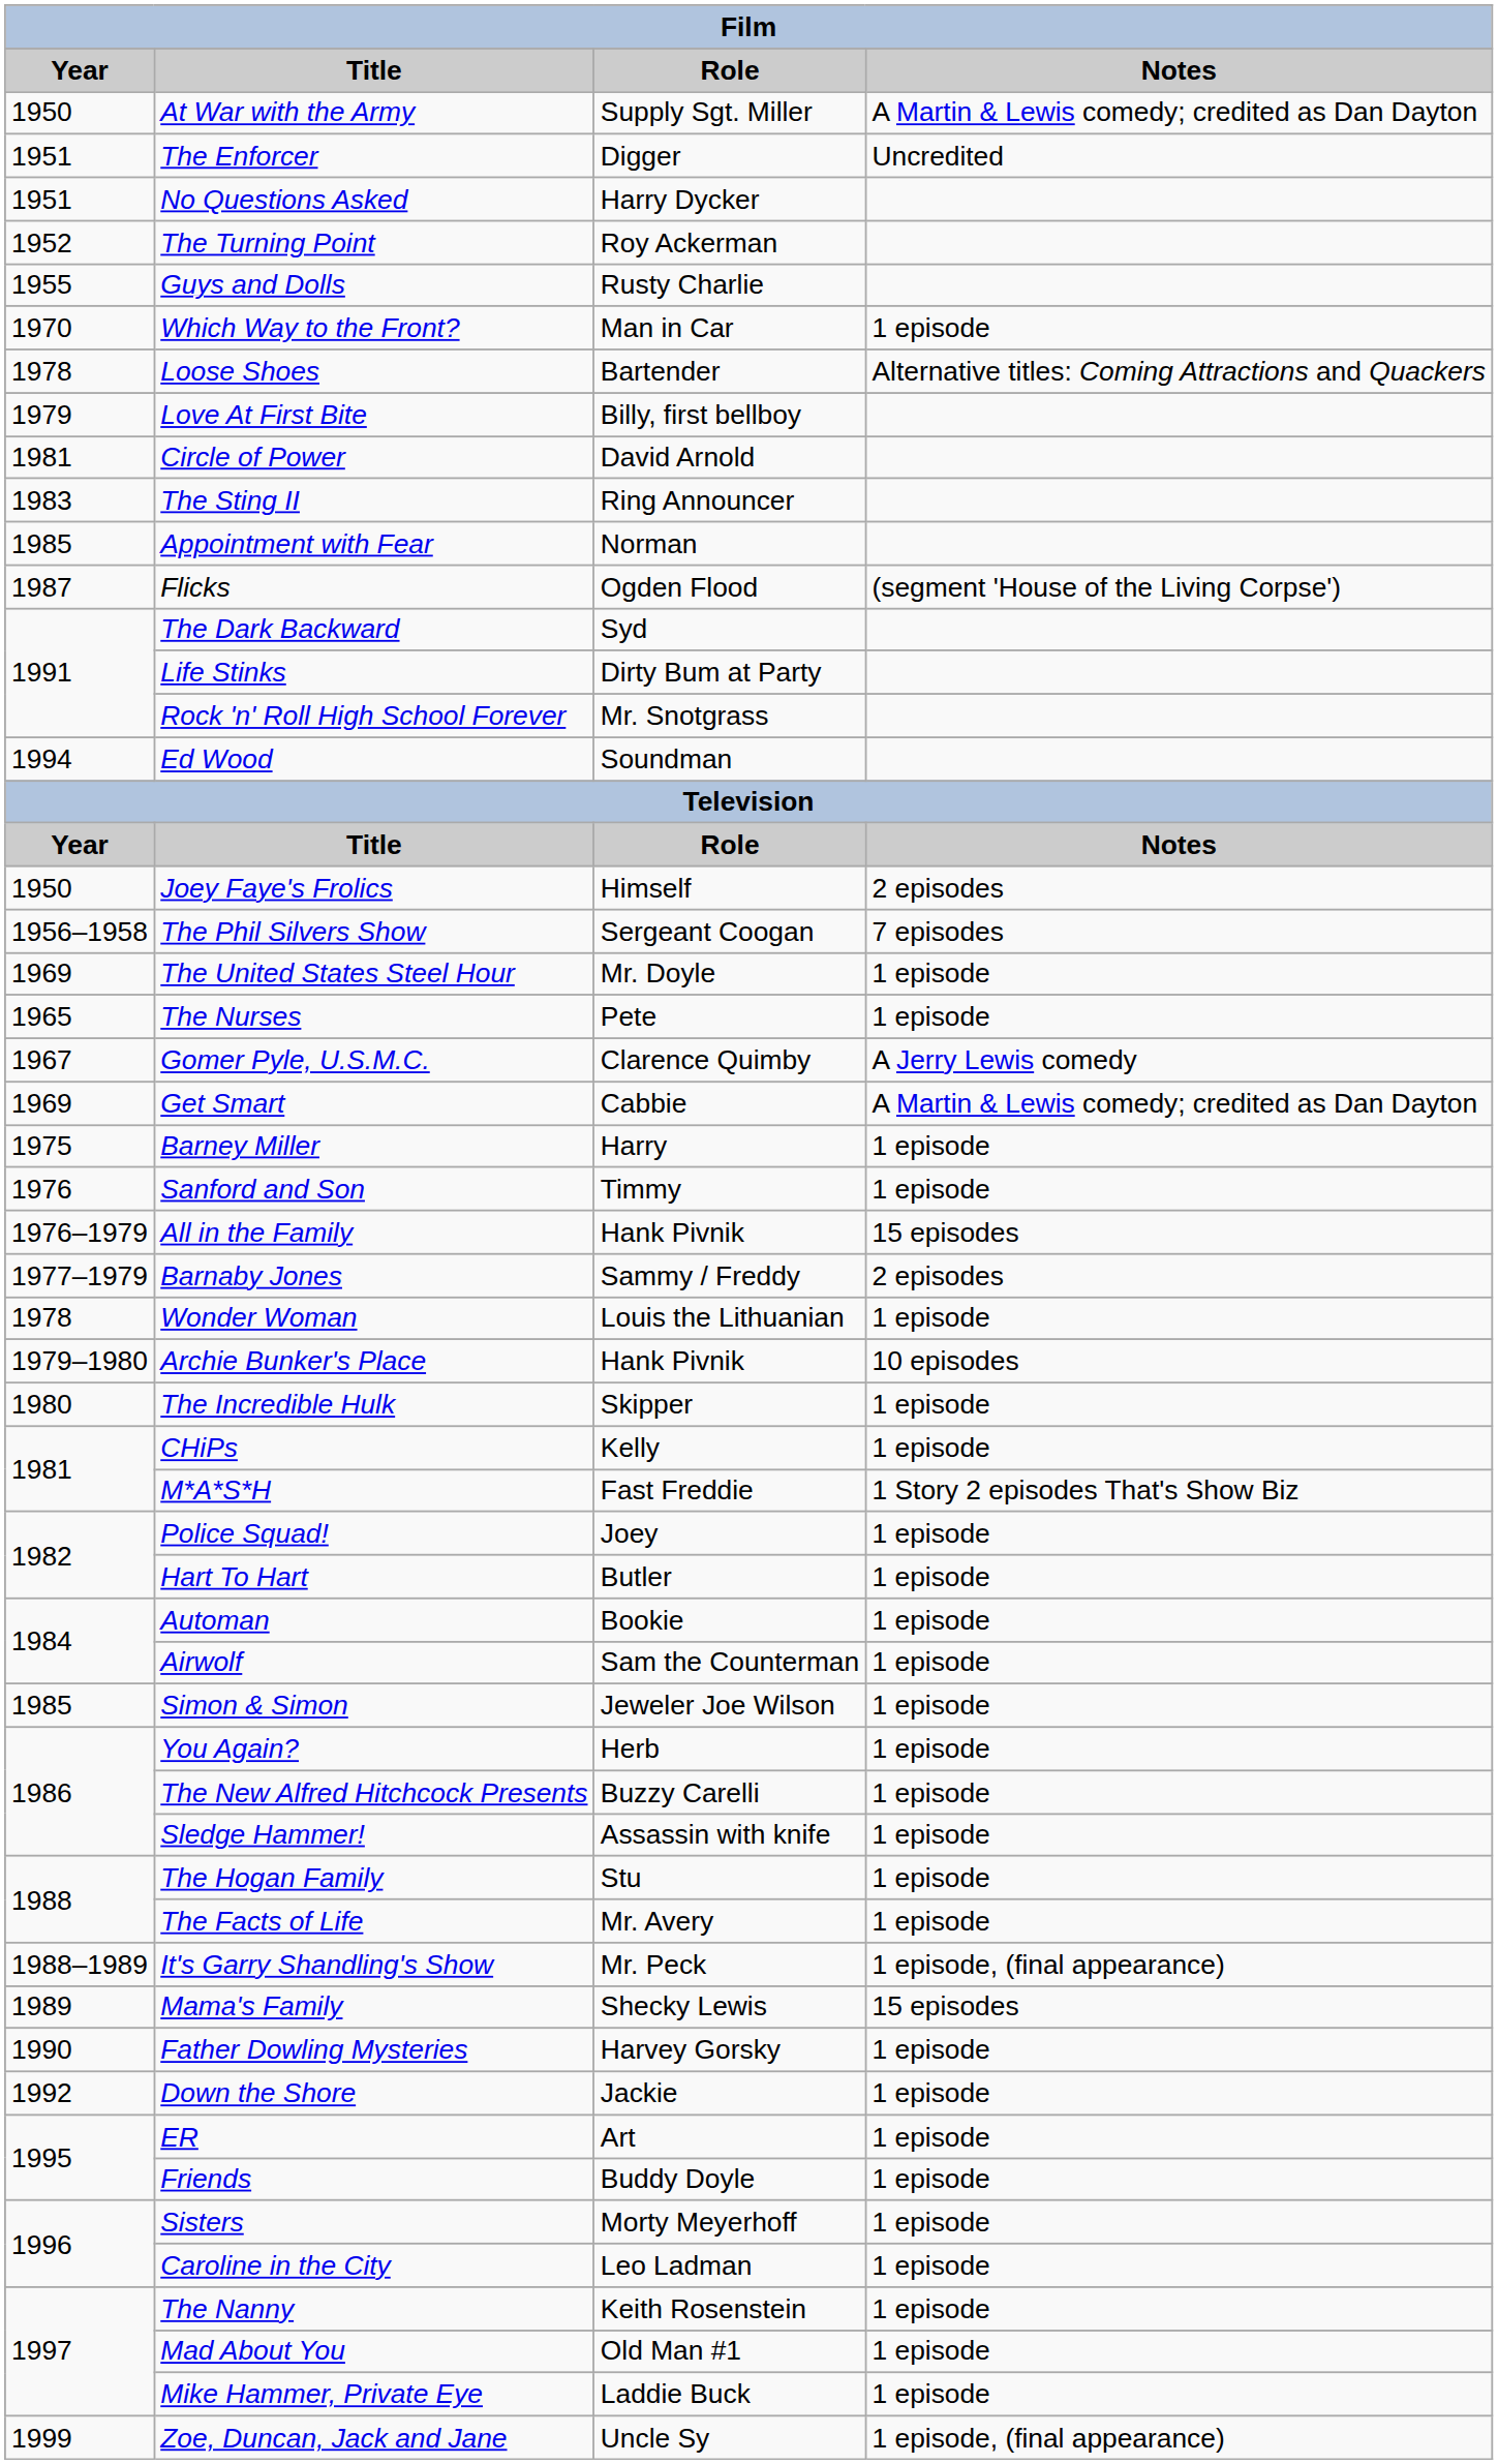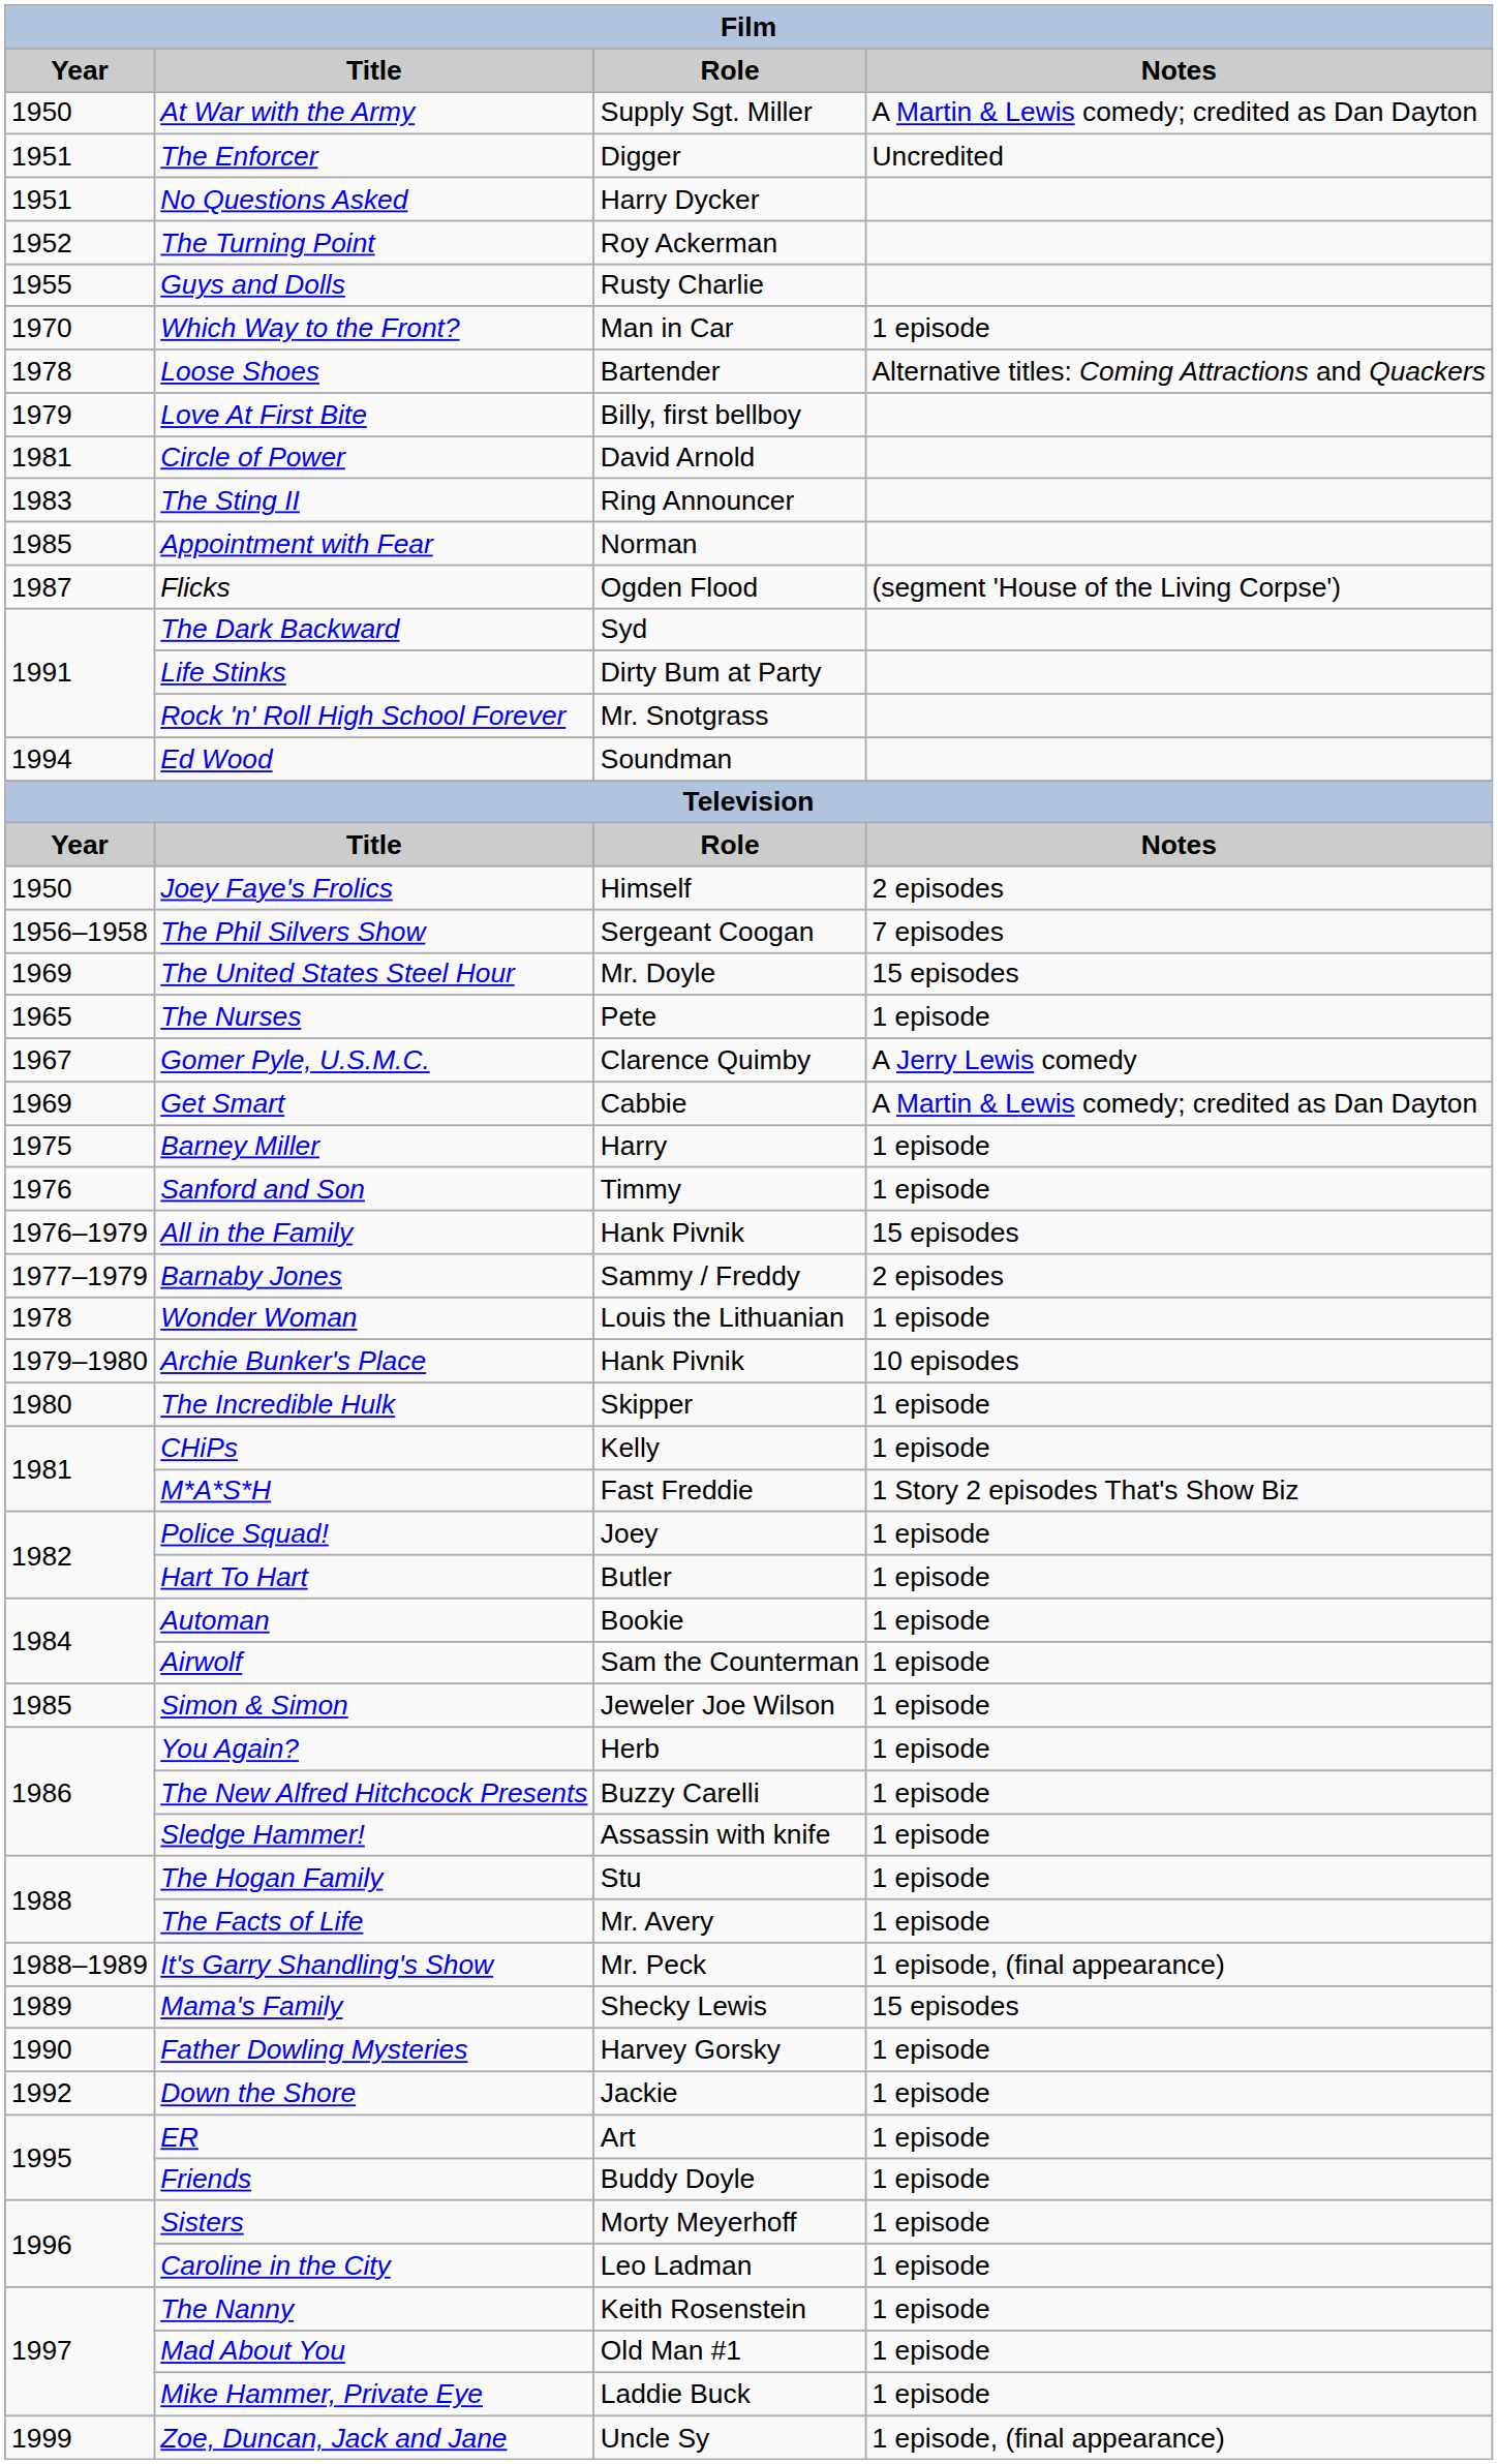 <table class="wikitable" style="font-size:90%;">
 <tr>
 <th colspan=4 style="background:#B0C4DE;">Film</th>
 </tr>
 <tr align="center">
 <th style="background: #CCCCCC;">Year</th>
 <th style="background: #CCCCCC;">Title</th>
 <th style="background: #CCCCCC;">Role</th>
 <th style="background: #CCCCCC;">Notes</th>
 </tr>
 <tr>
 <td>1950</td>
 <td><em><a href='#'>At War with the Army</a></em></td>
 <td>Supply Sgt. Miller</td>
 <td>A <a href='#'>Martin & Lewis</a> comedy; credited as Dan Dayton</td>
 </tr>
 <tr>
 <td>1951</td>
 <td><em><a href='#'>The Enforcer</a></em></td>
 <td>Digger</td>
 <td>Uncredited</td>
 </tr>
 <tr>
 <td>1951</td>
 <td><em><a href='#'>No Questions Asked</a></em></td>
 <td>Harry Dycker</td>
 <td></td>
 </tr>
 <tr>
 <td>1952</td>
 <td><em><a href='#'>The Turning Point</a></em></td>
 <td>Roy Ackerman</td>
 <td></td>
 </tr>
 <tr>
 <td>1955</td>
 <td><em><a href='#'>Guys and Dolls</a></em></td>
 <td>Rusty Charlie</td>
 <td></td>
 </tr>
 <tr>
 <td>1970</td>
 <td><em><a href='#'>Which Way to the Front?</a></em></td>
 <td>Man in Car</td>
 <td>1 episode</td>
 </tr>
 <tr>
 <td>1978</td>
 <td><em><a href='#'>Loose Shoes</a></em></td>
 <td>Bartender</td>
 <td>Alternative titles: <em>Coming Attractions</em> and <em>Quackers</em></td>
 </tr>
 <tr>
 <td>1979</td>
 <td><em><a href='#'>Love At First Bite</a></em></td>
 <td>Billy, first bellboy</td>
 <td></td>
 </tr>
 <tr>
 <td>1981</td>
 <td><em><a href='#'>Circle of Power</a></em></td>
 <td>David Arnold</td>
 <td></td>
 </tr>
 <tr>
 <td>1983</td>
 <td><em><a href='#'>The Sting II</a></em></td>
 <td>Ring Announcer</td>
 <td></td>
 </tr>
 <tr>
 <td>1985</td>
 <td><em><a href='#'>Appointment with Fear</a></em></td>
 <td>Norman</td>
 <td></td>
 </tr>
 <tr>
 <td>1987</td>
 <td><em>Flicks</em></td>
 <td>Ogden Flood</td>
 <td>(segment 'House of the Living Corpse')</td>
 </tr>
 <tr>
 <td rowspan=3>1991</td>
 <td><em><a href='#'>The Dark Backward</a></em></td>
 <td>Syd</td>
 <td></td>
 </tr>
 <tr>
 <td><em><a href='#'>Life Stinks</a></em></td>
 <td>Dirty Bum at Party</td>
 <td></td>
 </tr>
 <tr>
 <td><em><a href='#'>Rock 'n' Roll High School Forever</a></em></td>
 <td>Mr. Snotgrass</td>
 <td></td>
 </tr>
 <tr>
 <td>1994</td>
 <td><em><a href='#'>Ed Wood</a></em></td>
 <td>Soundman</td>
 <td></td>
 </tr>
 <tr align="center">
 <th colspan=4 style="background:#B0C4DE;">Television</th>
 </tr>
 <tr align="center">
 <th style="background: #CCCCCC;">Year</th>
 <th style="background: #CCCCCC;">Title</th>
 <th style="background: #CCCCCC;">Role</th>
 <th style="background: #CCCCCC;">Notes</th>
 </tr>
 <tr>
 <td>1950</td>
 <td><em><a href='#'>Joey Faye's Frolics</a></em></td>
 <td>Himself</td>
 <td>2 episodes</td>
 </tr>
 <tr>
 <td>1956–1958</td>
 <td><em><a href='#'>The Phil Silvers Show</a></em></td>
 <td>Sergeant Coogan</td>
 <td>7 episodes</td>
 </tr>
 <tr>
 <td>1969</td>
 <td><em><a href='#'>The United States Steel Hour</a></em></td>
 <td>Mr. Doyle</td>
-<td>1 episode</td>
+<td>15 episodes</td>
 </tr>
 <tr>
 <td>1965</td>
 <td><em><a href='#'>The Nurses</a></em></td>
 <td>Pete</td>
 <td>1 episode</td>
 </tr>
 <tr>
 <td>1967</td>
 <td><em><a href='#'>Gomer Pyle, U.S.M.C.</a></em></td>
 <td>Clarence Quimby</td>
 <td>A <a href='#'>Jerry Lewis</a> comedy</td>
 </tr>
 <tr>
 <td>1969</td>
 <td><em><a href='#'>Get Smart</a></em></td>
 <td>Cabbie</td>
 <td>A <a href='#'>Martin & Lewis</a> comedy; credited as Dan Dayton</td>
 </tr>
 <tr>
 <td>1975</td>
 <td><em><a href='#'>Barney Miller</a></em></td>
 <td>Harry</td>
 <td>1 episode</td>
 </tr>
 <tr>
 <td>1976</td>
 <td><em><a href='#'>Sanford and Son</a></em></td>
 <td>Timmy</td>
 <td>1 episode</td>
 </tr>
 <tr>
 <td>1976–1979</td>
 <td><em><a href='#'>All in the Family</a></em></td>
 <td>Hank Pivnik</td>
 <td>15 episodes</td>
 </tr>
 <tr>
 <td>1977–1979</td>
 <td><em><a href='#'>Barnaby Jones</a></em></td>
 <td>Sammy / Freddy</td>
 <td>2 episodes</td>
 </tr>
 <tr>
 <td>1978</td>
 <td><em><a href='#'>Wonder Woman</a></em></td>
 <td>Louis the Lithuanian</td>
 <td>1 episode</td>
 </tr>
 <tr>
 <td>1979–1980</td>
 <td><em><a href='#'>Archie Bunker's Place</a></em></td>
 <td>Hank Pivnik</td>
 <td>10 episodes</td>
 </tr>
 <tr>
 <td>1980</td>
 <td><em><a href='#'>The Incredible Hulk</a></em></td>
 <td>Skipper</td>
 <td>1 episode</td>
 </tr>
 <tr>
 <td rowspan=2>1981</td>
 <td><em><a href='#'>CHiPs</a></em></td>
 <td>Kelly</td>
 <td>1 episode</td>
 </tr>
 <tr>
 <td><em><a href='#'>M*A*S*H</a></em></td>
 <td>Fast Freddie</td>
 <td>1 Story 2 episodes That's Show Biz</td>
 </tr>
 <tr>
 <td rowspan=2>1982</td>
 <td><em><a href='#'>Police Squad!</a></em></td>
 <td>Joey</td>
 <td>1 episode</td>
 </tr>
 <tr>
 <td><em><a href='#'>Hart To Hart</a></em></td>
 <td>Butler</td>
 <td>1 episode</td>
 </tr>
 <tr>
 <td rowspan=2>1984</td>
 <td><em><a href='#'>Automan</a></em></td>
 <td>Bookie</td>
 <td>1 episode</td>
 </tr>
 <tr>
 <td><em><a href='#'>Airwolf</a></em></td>
 <td>Sam the Counterman</td>
 <td>1 episode</td>
 </tr>
 <tr>
 <td>1985</td>
 <td><em><a href='#'>Simon & Simon</a></em></td>
 <td>Jeweler Joe Wilson</td>
 <td>1 episode</td>
 </tr>
 <tr>
 <td rowspan=3>1986</td>
 <td><em><a href='#'>You Again?</a></em></td>
 <td>Herb</td>
 <td>1 episode</td>
 </tr>
 <tr>
 <td><em><a href='#'>The New Alfred Hitchcock Presents</a></em></td>
 <td>Buzzy Carelli</td>
 <td>1 episode</td>
 </tr>
 <tr>
 <td><em><a href='#'>Sledge Hammer!</a></em></td>
 <td>Assassin with knife</td>
 <td>1 episode</td>
 </tr>
 <tr>
 <td rowspan=2>1988</td>
 <td><em><a href='#'>The Hogan Family</a></em></td>
 <td>Stu</td>
 <td>1 episode</td>
 </tr>
 <tr>
 <td><em><a href='#'>The Facts of Life</a></em></td>
 <td>Mr. Avery</td>
 <td>1 episode</td>
 </tr>
 <tr>
 <td>1988–1989</td>
 <td><em><a href='#'>It's Garry Shandling's Show</a></em></td>
 <td>Mr. Peck</td>
 <td>1 episode, (final appearance)</td>
 </tr>
 <tr>
 <td>1989</td>
 <td><em><a href='#'>Mama's Family</a></em></td>
 <td>Shecky Lewis</td>
 <td>15 episodes</td>
 </tr>
 <tr>
 <td>1990</td>
 <td><em><a href='#'>Father Dowling Mysteries</a></em></td>
 <td>Harvey Gorsky</td>
 <td>1 episode</td>
 </tr>
 <tr>
 <td>1992</td>
 <td><em><a href='#'>Down the Shore</a></em></td>
 <td>Jackie</td>
 <td>1 episode</td>
 </tr>
 <tr>
 <td rowspan=2>1995</td>
 <td><em><a href='#'>ER</a></em></td>
 <td>Art</td>
 <td>1 episode</td>
 </tr>
 <tr>
 <td><em><a href='#'>Friends</a></em></td>
 <td>Buddy Doyle</td>
 <td>1 episode</td>
 </tr>
 <tr>
 <td rowspan=2>1996</td>
 <td><em><a href='#'>Sisters</a></em></td>
 <td>Morty Meyerhoff</td>
 <td>1 episode</td>
 </tr>
 <tr>
 <td><em><a href='#'>Caroline in the City</a></em></td>
 <td>Leo Ladman</td>
 <td>1 episode</td>
 </tr>
 <tr>
 <td rowspan=3>1997</td>
 <td><em><a href='#'>The Nanny</a></em></td>
 <td>Keith Rosenstein</td>
 <td>1 episode</td>
 </tr>
 <tr>
 <td><em><a href='#'>Mad About You</a></em></td>
 <td>Old Man #1</td>
 <td>1 episode</td>
 </tr>
 <tr>
 <td><em><a href='#'>Mike Hammer, Private Eye</a></em></td>
 <td>Laddie Buck</td>
 <td>1 episode</td>
 </tr>
 <tr>
 <td>1999</td>
 <td><em><a href='#'>Zoe, Duncan, Jack and Jane</a></em></td>
 <td>Uncle Sy</td>
 <td>1 episode, (final appearance)</td>
 </tr>
 </table>
